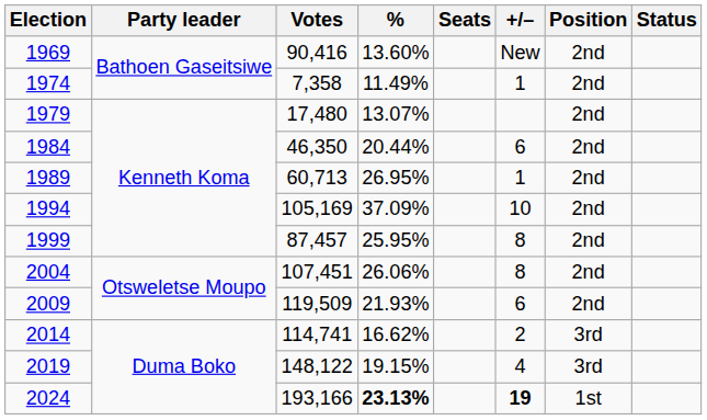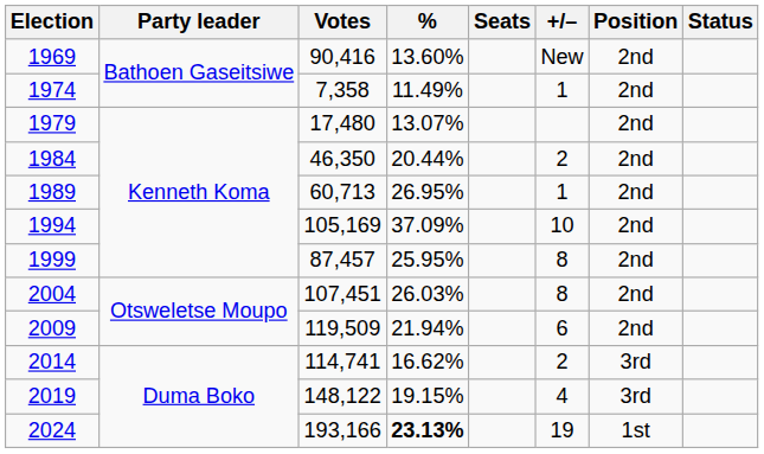 <table class="wikitable" style="text-align:center">
 <tr>
 <th>Election</th>
 <th>Party leader</th>
 <th>Votes</th>
 <th>%</th>
 <th>Seats</th>
 <th>+/–</th>
 <th>Position</th>
 <th>Status</th>
 </tr>
 <tr>
 <td><a href='#'>1969</a></td>
 <td rowspan="2"><a href='#'>Bathoen Gaseitsiwe</a></td>
 <td>90,416</td>
 <td>13.60%</td>
 <td></td>
 <td>New</td>
 <td> 2nd</td>
 <td></td>
 </tr>
 <tr>
 <td><a href='#'>1974</a></td>
 <td>7,358</td>
 <td>11.49%</td>
 <td></td>
 <td> 1</td>
 <td> 2nd</td>
 <td></td>
 </tr>
 <tr>
 <td><a href='#'>1979</a></td>
 <td rowspan="5"><a href='#'>Kenneth Koma</a></td>
 <td>17,480</td>
 <td>13.07%</td>
 <td></td>
 <td></td>
 <td> 2nd</td>
 <td></td>
 </tr>
 <tr>
 <td><a href='#'>1984</a></td>
 <td>46,350</td>
 <td>20.44%</td>
 <td></td>
-<td> 6</td>
+<td> 2</td>
 <td> 2nd</td>
 <td></td>
 </tr>
 <tr>
 <td><a href='#'>1989</a></td>
 <td>60,713</td>
 <td>26.95%</td>
 <td></td>
 <td> 1</td>
 <td> 2nd</td>
 <td></td>
 </tr>
 <tr>
 <td><a href='#'>1994</a></td>
 <td>105,169</td>
 <td>37.09%</td>
 <td></td>
 <td> 10</td>
 <td> 2nd</td>
 <td></td>
 </tr>
 <tr>
 <td><a href='#'>1999</a></td>
 <td>87,457</td>
 <td>25.95%</td>
 <td></td>
 <td> 8</td>
 <td> 2nd</td>
 <td></td>
 </tr>
 <tr>
 <td><a href='#'>2004</a></td>
 <td rowspan="2"><a href='#'>Otsweletse Moupo</a></td>
 <td>107,451</td>
-<td>26.06%</td>
+<td>26.03%</td>
 <td></td>
 <td> 8</td>
 <td> 2nd</td>
 <td></td>
 </tr>
 <tr>
 <td><a href='#'>2009</a></td>
 <td>119,509</td>
-<td>21.93%</td>
+<td>21.94%</td>
 <td></td>
 <td> 6</td>
 <td> 2nd</td>
 <td></td>
 </tr>
 <tr>
 <td><a href='#'>2014</a></td>
 <td rowspan="3"><a href='#'>Duma Boko</a></td>
 <td>114,741</td>
 <td>16.62%</td>
 <td></td>
 <td> 2</td>
 <td> 3rd</td>
 <td></td>
 </tr>
 <tr>
 <td><a href='#'>2019</a></td>
 <td>148,122</td>
 <td>19.15%</td>
 <td></td>
 <td> 4</td>
 <td> 3rd</td>
 <td></td>
 </tr>
 <tr>
 <td><a href='#'>2024</a></td>
 <td>193,166</td>
 <td><strong>23.13%</strong></td>
 <td></td>
-<td><strong> 19</strong></td>
+<td> 19</td>
 <td> 1st</td>
 <td></td>
 </tr>
 </table>
